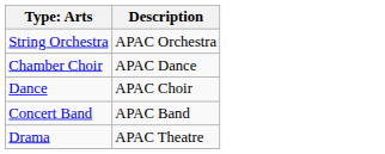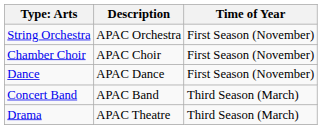 <table class="wikitable">
 <tr>
 <th>Type: Arts</th>
 <th>Description</th>
+<th>Time of Year</th>
 </tr>
 <tr>
 <td><a href='#'>String Orchestra</a></td>
 <td>APAC Orchestra</td>
+<td>First Season (November)</td>
 </tr>
 <tr>
 <td><a href='#'>Chamber Choir</a></td>
-<td>APAC Dance</td>
+<td>APAC Choir</td>
+<td>First Season (November)</td>
 </tr>
 <tr>
 <td><a href='#'>Dance</a></td>
-<td>APAC Choir</td>
+<td>APAC Dance</td>
+<td>First Season (November)</td>
 </tr>
 <tr>
 <td><a href='#'>Concert Band</a></td>
 <td>APAC Band</td>
+<td>Third Season (March)</td>
 </tr>
 <tr>
 <td><a href='#'>Drama</a></td>
 <td>APAC Theatre</td>
+<td>Third Season (March)</td>
 </tr>
 </table>
